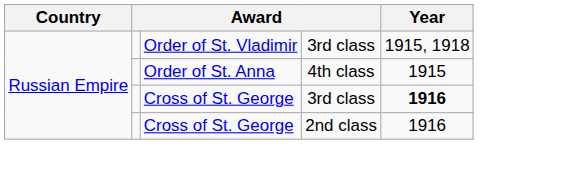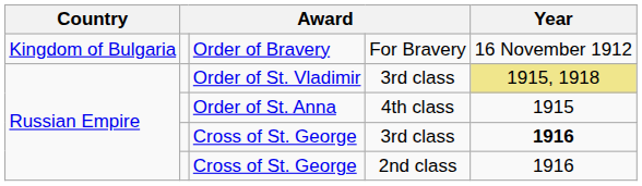 <table class="wikitable">
 <tr>
 <th>Country</th>
 <th colspan="3">Award</th>
 <th>Year</th>
 </tr>
 <tr>
+<td> <a href='#'>Kingdom of Bulgaria</a></td>
+<td></td>
+<td><a href='#'>Order of Bravery</a></td>
+<td style="text-align:center">For Bravery</td>
+<td style="text-align:center">16 November 1912</td>
+</tr>
+<tr>
 <td rowspan="4"> <a href='#'>Russian Empire</a></td>
 <td></td>
 <td><a href='#'>Order of St. Vladimir</a></td>
 <td style="text-align:center">3rd class</td>
-<td style="text-align:center">1915, 1918</td>
+<td style="background: khaki; text-align:center">1915, 1918</td>
 </tr>
 <tr>
 <td></td>
 <td><a href='#'>Order of St. Anna</a></td>
 <td style="text-align:center">4th class</td>
 <td style="text-align:center">1915</td>
 </tr>
 <tr>
 <td></td>
 <td><a href='#'>Cross of St. George</a></td>
 <td style="text-align:center">3rd class</td>
 <td style="text-align:center"><strong>1916</strong></td>
 </tr>
 <tr>
 <td></td>
 <td><a href='#'>Cross of St. George</a></td>
 <td style="text-align:center">2nd class</td>
 <td style="text-align:center">1916</td>
 </tr>
 </table>
